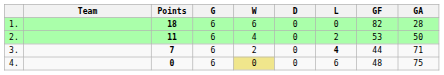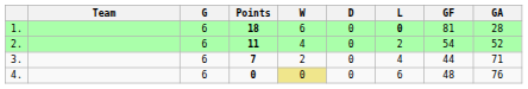 <table class=wikitable style="text-align:center">
 <tr bgcolor="#DCDCDC">
 <th width="25"></th>
 <th width="200">Team</th>
+<th width="60">G</th>
 <th width="60">Points</th>
-<th width="60">G</th>
 <th width="60">W</th>
 <th width="60">D</th>
 <th width="60">L</th>
 <th width="60">GF</th>
 <th width="60">GA</th>
 </tr>
 <tr bgcolor=#AAFFAA>
 <td>1.</td>
 <td align=left></td>
+<td>6</td>
 <td><strong>18</strong></td>
 <td>6</td>
-<td>6</td>
 <td>0</td>
-<td>0</td>
-<td>82</td>
+<td><strong>0</strong></td>
+<td>81</td>
 <td>28</td>
 </tr>
 <tr bgcolor=#AAFFAA>
 <td>2.</td>
 <td align=left></td>
+<td>6</td>
 <td><strong>11</strong></td>
-<td>6</td>
 <td>4</td>
 <td>0</td>
 <td>2</td>
-<td>53</td>
-<td>50</td>
+<td>54</td>
+<td>52</td>
 </tr>
 <tr>
 <td>3.</td>
 <td align=left></td>
+<td>6</td>
 <td><strong>7</strong></td>
-<td>6</td>
 <td>2</td>
 <td>0</td>
-<td><strong>4</strong></td>
+<td>4</td>
 <td>44</td>
 <td>71</td>
 </tr>
 <tr>
 <td>4.</td>
 <td align=left></td>
+<td>6</td>
 <td><strong>0</strong></td>
-<td>6</td>
 <td style="background: khaki;">0</td>
 <td>0</td>
 <td>6</td>
 <td>48</td>
-<td>75</td>
+<td>76</td>
 </tr>
 </table>
